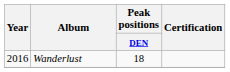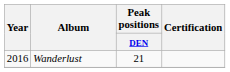 <table class="wikitable">
 <tr>
 <th align="center" rowspan="2" width="10">Year</th>
 <th align="center" rowspan="2" width="120">Album</th>
 <th align="center" colspan="1" width="20">Peak positions</th>
 <th align="center" rowspan="2" width="60">Certification</th>
 </tr>
 <tr>
 <th width="20"><small><a href='#'>DEN</a><br></small></th>
 </tr>
 <tr>
 <td>2016</td>
 <td><em>Wanderlust</em></td>
-<td style="text-align:center;">18</td>
+<td style="text-align:center;">21</td>
 <td style="text-align:center;"></td>
 </tr>
 <tr>
 </tr>
 </table>
